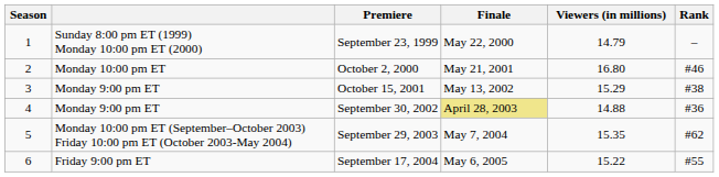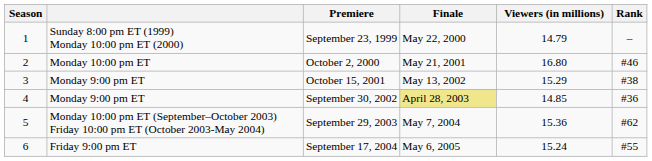 <table class="wikitable">
 <tr>
 <th>Season</th>
 <th></th>
 <th style="width:15%;">Premiere</th>
 <th style="width:15%;">Finale</th>
 <th>Viewers (in millions)</th>
 <th>Rank</th>
 </tr>
 <tr>
 <td align=center>1</td>
 <td>Sunday 8:00 pm ET (1999)<br>Monday 10:00 pm ET (2000)</td>
 <td>September 23, 1999</td>
 <td>May 22, 2000</td>
 <td style="text-align:center">14.79</td>
 <td style="text-align:center">–</td>
 </tr>
 <tr>
 <td align=center>2</td>
 <td>Monday 10:00 pm ET</td>
 <td>October 2, 2000</td>
 <td>May 21, 2001</td>
 <td style="text-align:center">16.80</td>
 <td style="text-align:center">#46</td>
 </tr>
 <tr>
 <td align=center>3</td>
 <td>Monday 9:00 pm ET</td>
 <td>October 15, 2001</td>
 <td>May 13, 2002</td>
 <td style="text-align:center">15.29</td>
 <td style="text-align:center">#38</td>
 </tr>
 <tr>
 <td align=center>4</td>
 <td>Monday 9:00 pm ET</td>
 <td>September 30, 2002</td>
 <td style="background: khaki;">April 28, 2003</td>
-<td style="text-align:center">14.88</td>
+<td style="text-align:center">14.85</td>
 <td style="text-align:center">#36</td>
 </tr>
 <tr>
 <td align=center>5</td>
 <td>Monday 10:00 pm ET (September–October 2003)<br>Friday 10:00 pm ET (October 2003-May 2004)</td>
 <td>September 29, 2003</td>
 <td>May 7, 2004</td>
-<td style="text-align:center">15.35</td>
+<td style="text-align:center">15.36</td>
 <td style="text-align:center">#62</td>
 </tr>
 <tr>
 <td align=center>6</td>
 <td>Friday 9:00 pm ET</td>
 <td>September 17, 2004</td>
 <td>May 6, 2005</td>
-<td style="text-align:center">15.22</td>
+<td style="text-align:center">15.24</td>
 <td style="text-align:center">#55</td>
 </tr>
 </table>
